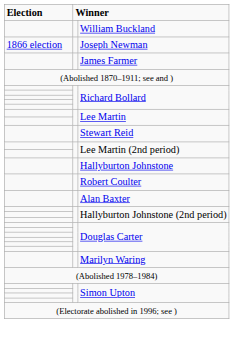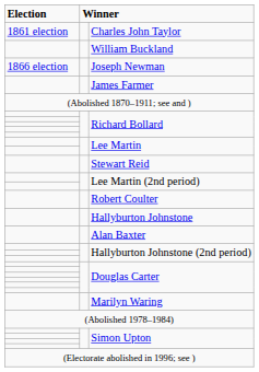 <table class="wikitable">
 <tr>
 <td width=100><strong>Election</strong></td>
 <td width=230 colspan=2><strong>Winner</strong></td>
+</tr>
+<tr>
+<td><a href='#'>1861 election</a></td>
+<td width=5 rowspan=1 bgcolor=></td>
+<td><a href='#'>Charles John Taylor</a></td>
 </tr>
 <tr>
 <td></td>
 <td rowspan=1 bgcolor=></td>
 <td rowspan=1><a href='#'>William Buckland</a></td>
 </tr>
 <tr>
 <td><a href='#'>1866 election</a></td>
 <td rowspan=1 bgcolor=></td>
 <td rowspan=1><a href='#'>Joseph Newman</a></td>
 </tr>
 <tr>
 <td></td>
 <td bgcolor=></td>
 <td><a href='#'>James Farmer</a></td>
 </tr>
 <tr>
 <td colspan=3 align=center><small>(Abolished 1870–1911; see  and )</small></td>
 </tr>
 <tr>
 <td></td>
 <td rowspan=5 bgcolor=></td>
 <td rowspan=5><a href='#'>Richard Bollard</a></td>
 </tr>
 <tr>
 <td></td>
 </tr>
 <tr>
 <td></td>
 </tr>
 <tr>
 <td></td>
 </tr>
 <tr>
 <td></td>
 </tr>
 <tr>
 <td></td>
 <td rowspan=2 bgcolor=></td>
 <td rowspan=2><a href='#'>Lee Martin</a></td>
 </tr>
 <tr>
 <td></td>
 </tr>
 <tr>
 <td></td>
 <td bgcolor=></td>
 <td><a href='#'>Stewart Reid</a></td>
 </tr>
 <tr>
 <td></td>
 <td rowspan=2 bgcolor=></td>
 <td rowspan=2>Lee Martin (2nd period)</td>
 </tr>
 <tr>
 <td></td>
 </tr>
 <tr>
 <td></td>
 <td bgcolor=></td>
-<td><a href='#'>Hallyburton Johnstone</a></td>
+<td><a href='#'>Robert Coulter</a></td>
 </tr>
 <tr>
 <td></td>
 <td bgcolor=></td>
-<td><a href='#'>Robert Coulter</a></td>
+<td><a href='#'>Hallyburton Johnstone</a></td>
 </tr>
 <tr>
 <td></td>
 <td bgcolor=></td>
 <td><a href='#'>Alan Baxter</a></td>
 </tr>
 <tr>
 <td></td>
 <td rowspan=3 bgcolor=></td>
 <td rowspan=3>Hallyburton Johnstone (2nd period)</td>
 </tr>
 <tr>
 <td></td>
 </tr>
 <tr>
 <td></td>
 </tr>
 <tr>
 <td></td>
 <td rowspan=6 bgcolor=></td>
 <td rowspan=6><a href='#'>Douglas Carter</a></td>
 </tr>
 <tr>
 <td></td>
 </tr>
 <tr>
 <td></td>
 </tr>
 <tr>
 <td></td>
 </tr>
 <tr>
 <td></td>
 </tr>
 <tr>
 <td></td>
 </tr>
 <tr>
 <td></td>
 <td bgcolor=></td>
 <td><a href='#'>Marilyn Waring</a></td>
 </tr>
 <tr>
 <td colspan=3 align=center><small>(Abolished 1978–1984)</small></td>
 </tr>
 <tr>
 <td></td>
 <td rowspan=4 bgcolor=></td>
 <td rowspan=4><a href='#'>Simon Upton</a></td>
 </tr>
 <tr>
 <td></td>
 </tr>
 <tr>
 <td></td>
 </tr>
 <tr>
 <td></td>
 </tr>
 <tr>
 <td colspan=3 align=center><small>(Electorate abolished in 1996; see )</small></td>
 </tr>
 </table>
